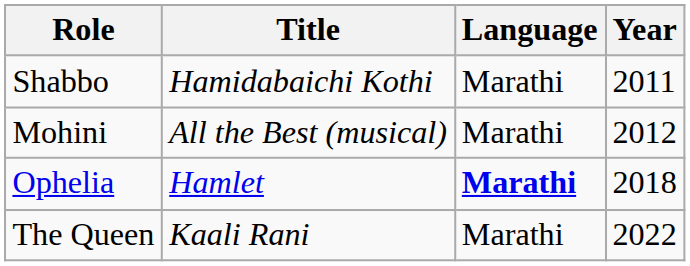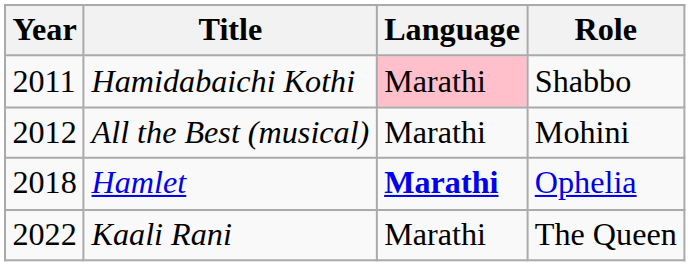 <table class="wikitable sortable">
 <tr>
-<th>Role</th>
+<th>Year</th>
 <th>Title</th>
 <th>Language</th>
-<th>Year</th>
+<th>Role</th>
 </tr>
 <tr>
+<td>2011</td>
+<td><em>Hamidabaichi Kothi</em></td>
+<td style="background: pink;">Marathi</td>
 <td>Shabbo</td>
-<td><em>Hamidabaichi Kothi</em></td>
-<td>Marathi</td>
-<td>2011</td>
 </tr>
 <tr>
-<td>Mohini</td>
+<td>2012</td>
 <td><em>All the Best (musical)</em></td>
 <td>Marathi</td>
-<td>2012</td>
+<td>Mohini</td>
 </tr>
 <tr>
-<td><a href='#'>Ophelia</a></td>
+<td>2018</td>
 <td><em><a href='#'>Hamlet</a></em></td>
 <td><strong><a href='#'>Marathi</a></strong></td>
-<td>2018</td>
+<td><a href='#'>Ophelia</a></td>
 </tr>
 <tr>
-<td>The Queen</td>
+<td>2022</td>
 <td><em>Kaali Rani</em></td>
 <td>Marathi</td>
-<td>2022</td>
+<td>The Queen</td>
 </tr>
 </table>
